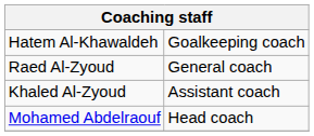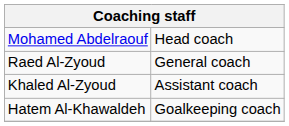 <table class="wikitable">
 <tr>
 <th colspan="2">Coaching staff</th>
 </tr>
 <tr>
-<td> Hatem Al-Khawaldeh</td>
-<td>Goalkeeping coach</td>
+<td> <a href='#'>Mohamed Abdelraouf</a></td>
+<td>Head coach</td>
 </tr>
 <tr>
 <td> Raed Al-Zyoud</td>
 <td>General coach</td>
 </tr>
 <tr>
 <td> Khaled Al-Zyoud</td>
 <td>Assistant coach</td>
 </tr>
 <tr>
-<td> <a href='#'>Mohamed Abdelraouf</a></td>
-<td>Head coach</td>
+<td> Hatem Al-Khawaldeh</td>
+<td>Goalkeeping coach</td>
 </tr>
 <tr>
 </tr>
 </table>
